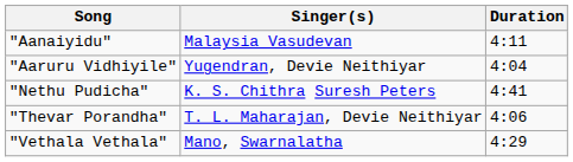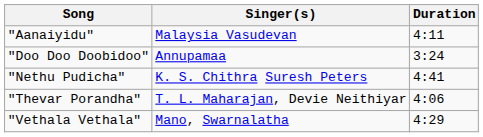 <table class="wikitable" style="font-size:95%;">
 <tr>
 <th>Song</th>
 <th>Singer(s)</th>
 <th>Duration</th>
 </tr>
 <tr>
 <td>"Aanaiyidu"</td>
 <td><a href='#'>Malaysia Vasudevan</a></td>
 <td>4:11</td>
 </tr>
 <tr>
-<td>"Aaruru Vidhiyile"</td>
-<td><a href='#'>Yugendran</a>, Devie Neithiyar</td>
-<td>4:04</td>
+<td>"Doo Doo Doobidoo"</td>
+<td><a href='#'>Annupamaa</a></td>
+<td>3:24</td>
 </tr>
 <tr>
 <td>"Nethu Pudicha"</td>
 <td><a href='#'>K. S. Chithra</a> <a href='#'>Suresh Peters</a></td>
 <td>4:41</td>
 </tr>
 <tr>
 <td>"Thevar Porandha"</td>
 <td><a href='#'>T. L. Maharajan</a>, Devie Neithiyar</td>
 <td>4:06</td>
 </tr>
 <tr>
 <td>"Vethala Vethala"</td>
 <td><a href='#'>Mano</a>, <a href='#'>Swarnalatha</a></td>
 <td>4:29</td>
 </tr>
 </table>
